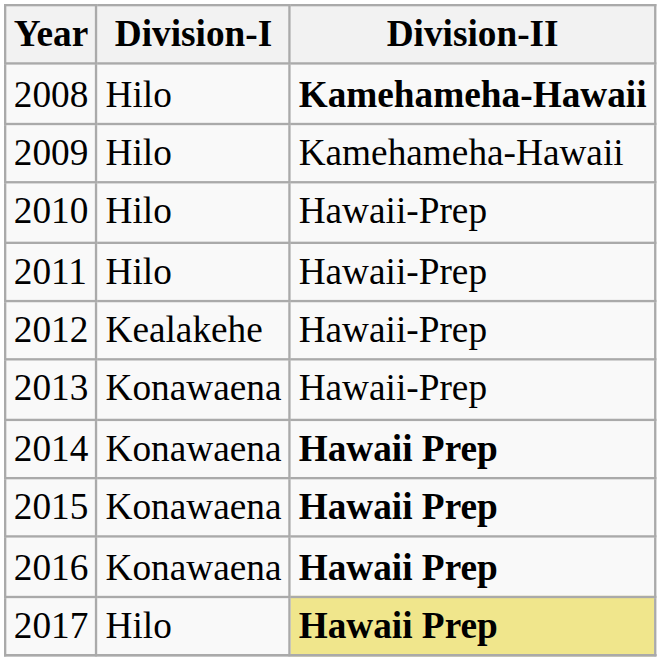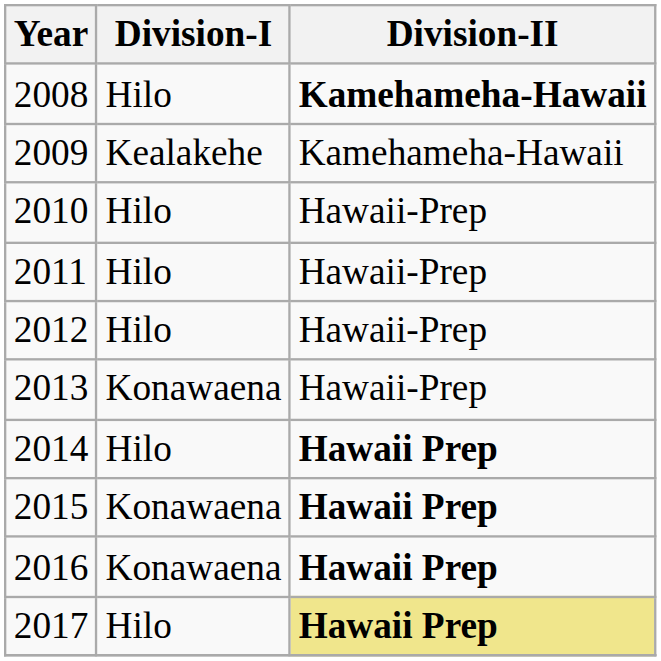 <table class="wikitable">
 <tr>
 <th>Year</th>
 <th>Division-I</th>
 <th>Division-II</th>
 </tr>
 <tr>
 <td>2008</td>
 <td>Hilo</td>
 <td><strong>Kamehameha-Hawaii</strong></td>
 </tr>
 <tr>
 <td>2009</td>
-<td>Hilo</td>
+<td>Kealakehe</td>
 <td>Kamehameha-Hawaii</td>
 </tr>
 <tr>
 <td>2010</td>
 <td>Hilo</td>
 <td>Hawaii-Prep</td>
 </tr>
 <tr>
 <td>2011</td>
 <td>Hilo</td>
 <td>Hawaii-Prep</td>
 </tr>
 <tr>
 <td>2012</td>
-<td>Kealakehe</td>
+<td>Hilo</td>
 <td>Hawaii-Prep</td>
 </tr>
 <tr>
 <td>2013</td>
 <td>Konawaena</td>
 <td>Hawaii-Prep</td>
 </tr>
 <tr>
 <td>2014</td>
-<td>Konawaena</td>
+<td>Hilo</td>
 <td><strong>Hawaii Prep</strong></td>
 </tr>
 <tr>
 <td>2015</td>
 <td>Konawaena</td>
 <td><strong>Hawaii Prep</strong></td>
 </tr>
 <tr>
 <td>2016</td>
 <td>Konawaena</td>
 <td><strong>Hawaii Prep</strong></td>
 </tr>
 <tr>
 <td>2017</td>
 <td>Hilo</td>
 <td style="background: khaki;"><strong>Hawaii Prep</strong></td>
 </tr>
 <tr>
 </tr>
 </table>
